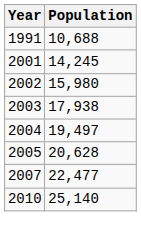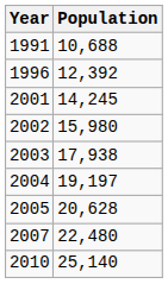 <table class="wikitable">
 <tr>
 <th>Year</th>
 <th>Population</th>
 </tr>
 <tr>
 <td>1991</td>
 <td>10,688</td>
+</tr>
+<tr>
+<td>1996</td>
+<td>12,392</td>
 </tr>
 <tr>
 <td>2001</td>
 <td>14,245</td>
 </tr>
 <tr>
 <td>2002</td>
 <td>15,980</td>
 </tr>
 <tr>
 <td>2003</td>
 <td>17,938</td>
 </tr>
 <tr>
 <td>2004</td>
-<td>19,497</td>
+<td>19,197</td>
 </tr>
 <tr>
 <td>2005</td>
 <td>20,628</td>
 </tr>
 <tr>
 <td>2007</td>
-<td>22,477</td>
+<td>22,480</td>
 </tr>
 <tr>
 <td>2010</td>
 <td>25,140</td>
 </tr>
 </table>
